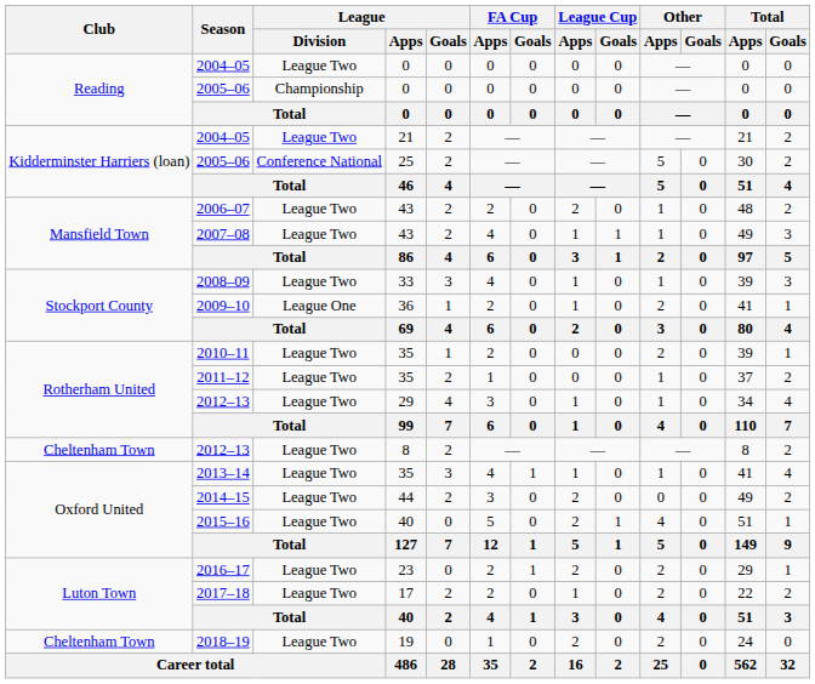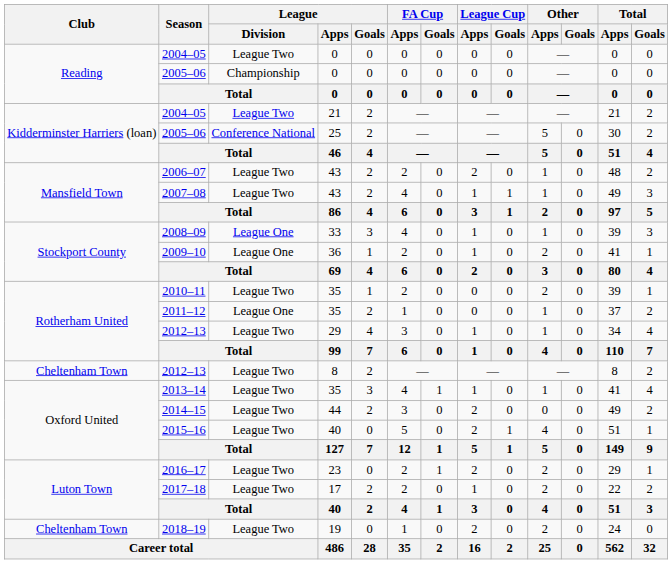 <table class=wikitable style=text-align:center>
 <tr>
 <th rowspan=2>Club</th>
 <th rowspan=2>Season</th>
 <th colspan=3>League</th>
 <th colspan=2><a href='#'>FA Cup</a></th>
 <th colspan=2><a href='#'>League Cup</a></th>
 <th colspan=2>Other</th>
 <th colspan=2>Total</th>
 </tr>
 <tr>
 <th>Division</th>
 <th>Apps</th>
 <th>Goals</th>
 <th>Apps</th>
 <th>Goals</th>
 <th>Apps</th>
 <th>Goals</th>
 <th>Apps</th>
 <th>Goals</th>
 <th>Apps</th>
 <th>Goals</th>
 </tr>
 <tr>
 <td rowspan=3><a href='#'>Reading</a></td>
 <td><a href='#'>2004–05</a></td>
 <td>League Two</td>
 <td>0</td>
 <td>0</td>
 <td>0</td>
 <td>0</td>
 <td>0</td>
 <td>0</td>
 <td colspan=2>—</td>
 <td>0</td>
 <td>0</td>
 </tr>
 <tr>
 <td><a href='#'>2005–06</a></td>
 <td>Championship</td>
 <td>0</td>
 <td>0</td>
 <td>0</td>
 <td>0</td>
 <td>0</td>
 <td>0</td>
 <td colspan=2>—</td>
 <td>0</td>
 <td>0</td>
 </tr>
 <tr>
 <th colspan=2>Total</th>
 <th>0</th>
 <th>0</th>
 <th>0</th>
 <th>0</th>
 <th>0</th>
 <th>0</th>
 <th colspan=2>—</th>
 <th>0</th>
 <th>0</th>
 </tr>
 <tr>
 <td rowspan=3><a href='#'>Kidderminster Harriers</a> (loan)</td>
 <td><a href='#'>2004–05</a></td>
 <td><a href='#'>League Two</a></td>
 <td>21</td>
 <td>2</td>
 <td colspan=2>—</td>
 <td colspan=2>—</td>
 <td colspan=2>—</td>
 <td>21</td>
 <td>2</td>
 </tr>
 <tr>
 <td><a href='#'>2005–06</a></td>
 <td><a href='#'>Conference National</a></td>
 <td>25</td>
 <td>2</td>
 <td colspan=2>—</td>
 <td colspan=2>—</td>
 <td>5</td>
 <td>0</td>
 <td>30</td>
 <td>2</td>
 </tr>
 <tr>
 <th colspan=2>Total</th>
 <th>46</th>
 <th>4</th>
 <th colspan=2>—</th>
 <th colspan=2>—</th>
 <th>5</th>
 <th>0</th>
 <th>51</th>
 <th>4</th>
 </tr>
 <tr>
 <td rowspan=3><a href='#'>Mansfield Town</a></td>
 <td><a href='#'>2006–07</a></td>
 <td>League Two</td>
 <td>43</td>
 <td>2</td>
 <td>2</td>
 <td>0</td>
 <td>2</td>
 <td>0</td>
 <td>1</td>
 <td>0</td>
 <td>48</td>
 <td>2</td>
 </tr>
 <tr>
 <td><a href='#'>2007–08</a></td>
 <td>League Two</td>
 <td>43</td>
 <td>2</td>
 <td>4</td>
 <td>0</td>
 <td>1</td>
 <td>1</td>
 <td>1</td>
 <td>0</td>
 <td>49</td>
 <td>3</td>
 </tr>
 <tr>
 <th colspan=2>Total</th>
 <th>86</th>
 <th>4</th>
 <th>6</th>
 <th>0</th>
 <th>3</th>
 <th>1</th>
 <th>2</th>
 <th>0</th>
 <th>97</th>
 <th>5</th>
 </tr>
 <tr>
 <td rowspan=3><a href='#'>Stockport County</a></td>
 <td><a href='#'>2008–09</a></td>
-<td>League Two</td>
+<td><a href='#'>League One</a></td>
 <td>33</td>
 <td>3</td>
 <td>4</td>
 <td>0</td>
 <td>1</td>
 <td>0</td>
 <td>1</td>
 <td>0</td>
 <td>39</td>
 <td>3</td>
 </tr>
 <tr>
 <td><a href='#'>2009–10</a></td>
 <td>League One</td>
 <td>36</td>
 <td>1</td>
 <td>2</td>
 <td>0</td>
 <td>1</td>
 <td>0</td>
 <td>2</td>
 <td>0</td>
 <td>41</td>
 <td>1</td>
 </tr>
 <tr>
 <th colspan=2>Total</th>
 <th>69</th>
 <th>4</th>
 <th>6</th>
 <th>0</th>
 <th>2</th>
 <th>0</th>
 <th>3</th>
 <th>0</th>
 <th>80</th>
 <th>4</th>
 </tr>
 <tr>
 <td rowspan=4><a href='#'>Rotherham United</a></td>
 <td><a href='#'>2010–11</a></td>
 <td>League Two</td>
 <td>35</td>
 <td>1</td>
 <td>2</td>
 <td>0</td>
 <td>0</td>
 <td>0</td>
 <td>2</td>
 <td>0</td>
 <td>39</td>
 <td>1</td>
 </tr>
 <tr>
 <td><a href='#'>2011–12</a></td>
-<td>League Two</td>
+<td>League One</td>
 <td>35</td>
 <td>2</td>
 <td>1</td>
 <td>0</td>
 <td>0</td>
 <td>0</td>
 <td>1</td>
 <td>0</td>
 <td>37</td>
 <td>2</td>
 </tr>
 <tr>
 <td><a href='#'>2012–13</a></td>
 <td>League Two</td>
 <td>29</td>
 <td>4</td>
 <td>3</td>
 <td>0</td>
 <td>1</td>
 <td>0</td>
 <td>1</td>
 <td>0</td>
 <td>34</td>
 <td>4</td>
 </tr>
 <tr>
 <th colspan=2>Total</th>
 <th>99</th>
 <th>7</th>
 <th>6</th>
 <th>0</th>
 <th>1</th>
 <th>0</th>
 <th>4</th>
 <th>0</th>
 <th>110</th>
 <th>7</th>
 </tr>
 <tr>
 <td><a href='#'>Cheltenham Town</a></td>
 <td><a href='#'>2012–13</a></td>
 <td>League Two</td>
 <td>8</td>
 <td>2</td>
 <td colspan=2>—</td>
 <td colspan=2>—</td>
 <td colspan=2>—</td>
 <td>8</td>
 <td>2</td>
 </tr>
 <tr>
 <td rowspan=4>Oxford United</td>
 <td><a href='#'>2013–14</a></td>
 <td>League Two</td>
 <td>35</td>
 <td>3</td>
 <td>4</td>
 <td>1</td>
 <td>1</td>
 <td>0</td>
 <td>1</td>
 <td>0</td>
 <td>41</td>
 <td>4</td>
 </tr>
 <tr>
 <td><a href='#'>2014–15</a></td>
 <td>League Two</td>
 <td>44</td>
 <td>2</td>
 <td>3</td>
 <td>0</td>
 <td>2</td>
 <td>0</td>
 <td>0</td>
 <td>0</td>
 <td>49</td>
 <td>2</td>
 </tr>
 <tr>
 <td><a href='#'>2015–16</a></td>
 <td>League Two</td>
 <td>40</td>
 <td>0</td>
 <td>5</td>
 <td>0</td>
 <td>2</td>
 <td>1</td>
 <td>4</td>
 <td>0</td>
 <td>51</td>
 <td>1</td>
 </tr>
 <tr>
 <th colspan=2>Total</th>
 <th>127</th>
 <th>7</th>
 <th>12</th>
 <th>1</th>
 <th>5</th>
 <th>1</th>
 <th>5</th>
 <th>0</th>
 <th>149</th>
 <th>9</th>
 </tr>
 <tr>
 <td rowspan=3><a href='#'>Luton Town</a></td>
 <td><a href='#'>2016–17</a></td>
 <td>League Two</td>
 <td>23</td>
 <td>0</td>
 <td>2</td>
 <td>1</td>
 <td>2</td>
 <td>0</td>
 <td>2</td>
 <td>0</td>
 <td>29</td>
 <td>1</td>
 </tr>
 <tr>
 <td><a href='#'>2017–18</a></td>
 <td>League Two</td>
 <td>17</td>
 <td>2</td>
 <td>2</td>
 <td>0</td>
 <td>1</td>
 <td>0</td>
 <td>2</td>
 <td>0</td>
 <td>22</td>
 <td>2</td>
 </tr>
 <tr>
 <th colspan=2>Total</th>
 <th>40</th>
 <th>2</th>
 <th>4</th>
 <th>1</th>
 <th>3</th>
 <th>0</th>
 <th>4</th>
 <th>0</th>
 <th>51</th>
 <th>3</th>
 </tr>
 <tr>
 <td><a href='#'>Cheltenham Town</a></td>
 <td><a href='#'>2018–19</a></td>
 <td>League Two</td>
 <td>19</td>
 <td>0</td>
 <td>1</td>
 <td>0</td>
 <td>2</td>
 <td>0</td>
 <td>2</td>
 <td>0</td>
 <td>24</td>
 <td>0</td>
 </tr>
 <tr>
 <th colspan=3>Career total</th>
 <th>486</th>
 <th>28</th>
 <th>35</th>
 <th>2</th>
 <th>16</th>
 <th>2</th>
 <th>25</th>
 <th>0</th>
 <th>562</th>
 <th>32</th>
 </tr>
 </table>
